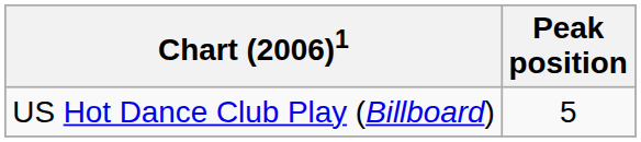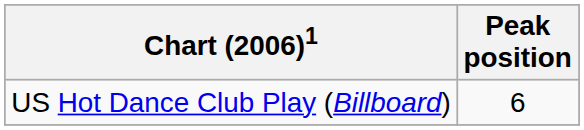 <table class="wikitable">
 <tr>
 <th>Chart (2006)<sup>1</sup></th>
 <th>Peak<br>position</th>
 </tr>
 <tr>
 <td>US <a href='#'>Hot Dance Club Play</a> (<em><a href='#'>Billboard</a></em>)</td>
-<td align="center">5</td>
+<td align="center">6</td>
 </tr>
 </table>
